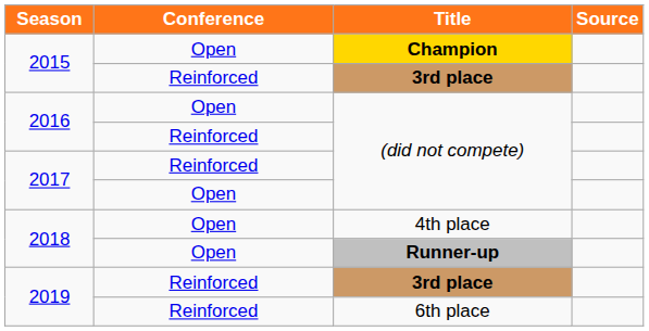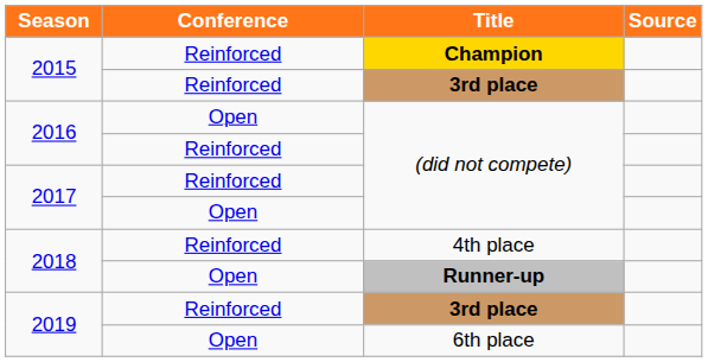 <table class="wikitable">
 <tr>
 <th width=70px style="background: #FF7518; color: white; text-align: center">Season</th>
 <th width=200px style="background: #FF7518; color: white; text-align: center">Conference</th>
 <th width=200px style="background: #FF7518; color: white; text-align: center">Title</th>
 <th width=50px style="background: #FF7518; color: white; text-align: center">Source</th>
 </tr>
 <tr align=center>
 <td rowspan=2><a href='#'>2015</a></td>
-<td><a href='#'>Open</a></td>
+<td><a href='#'>Reinforced</a></td>
 <td style="background:gold;"><strong>Champion</strong></td>
 <td></td>
 </tr>
 <tr align=center>
 <td><a href='#'>Reinforced</a></td>
 <td style="background:#cc9966;"><strong>3rd place</strong></td>
 <td></td>
 </tr>
 <tr align=center>
 <td rowspan=2><a href='#'>2016</a></td>
 <td><a href='#'>Open</a></td>
 <td rowspan=4><em>(did not compete)</em></td>
 <td></td>
 </tr>
 <tr align=center>
 <td><a href='#'>Reinforced</a></td>
 <td></td>
 </tr>
 <tr align=center>
 <td rowspan=2><a href='#'>2017</a></td>
 <td><a href='#'>Reinforced</a></td>
 <td></td>
 </tr>
 <tr align=center>
 <td><a href='#'>Open</a></td>
 <td></td>
 </tr>
 <tr align=center>
 <td rowspan=2><a href='#'>2018</a></td>
-<td><a href='#'>Open</a></td>
+<td><a href='#'>Reinforced</a></td>
 <td>4th place</td>
 <td></td>
 </tr>
 <tr align=center>
 <td><a href='#'>Open</a></td>
 <td style="background:silver;"><strong>Runner-up</strong></td>
 <td></td>
 </tr>
 <tr align=center>
 <td rowspan=2><a href='#'>2019</a></td>
 <td><a href='#'>Reinforced</a></td>
 <td style="background:#cc9966;"><strong>3rd place</strong></td>
 <td></td>
 </tr>
 <tr align=center>
-<td><a href='#'>Reinforced</a></td>
+<td><a href='#'>Open</a></td>
 <td>6th place</td>
 <td></td>
 </tr>
 </table>
